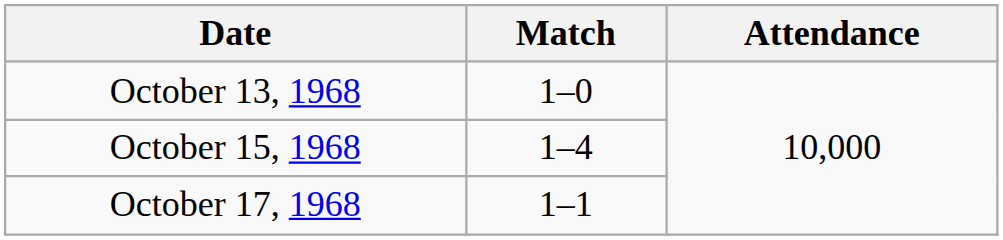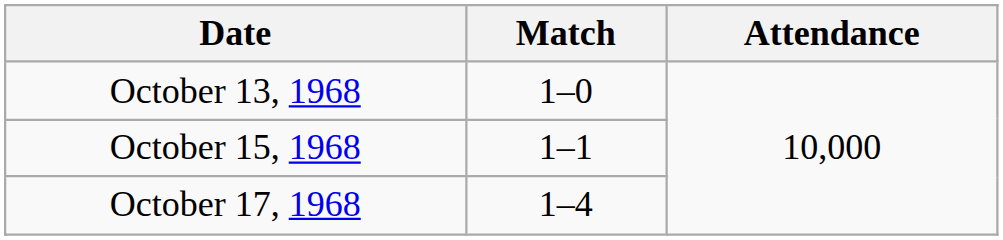 <table class="wikitable" style="text-align:center; width:50%;">
 <tr>
 <th scope=col>Date</th>
 <th scope=col>Match</th>
 <th scope=col>Attendance</th>
 </tr>
 <tr>
 <td>October 13, <a href='#'>1968</a></td>
 <td> 1–0 </td>
 <td rowspan="3">10,000</td>
 </tr>
 <tr>
 <td>October 15, <a href='#'>1968</a></td>
-<td> 1–4 </td>
+<td> 1–1 </td>
 </tr>
 <tr>
 <td>October 17, <a href='#'>1968</a></td>
-<td> 1–1 </td>
+<td> 1–4 </td>
 </tr>
 </table>
